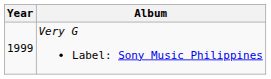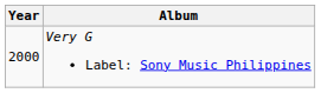 <table class="wikitable">
 <tr>
 <th>Year</th>
 <th>Album</th>
 </tr>
 <tr>
-<td>1999</td>
+<td>2000</td>
 <td><em>Very G</em><br><ul><li>Label: <a href='#'>Sony Music Philippines</a></li></ul></td>
 </tr>
 </table>
